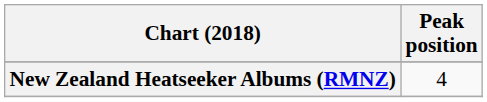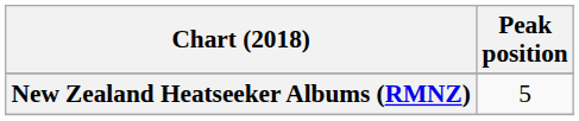 <table class="wikitable sortable plainrowheaders" style="text-align:center">
 <tr>
 <th scope="col">Chart (2018)</th>
 <th scope="col">Peak<br>position</th>
 </tr>
 <tr>
 </tr>
 <tr>
 </tr>
 <tr>
 </tr>
 <tr>
 </tr>
 <tr>
 </tr>
 <tr>
 </tr>
 <tr>
 <th scope="row">New Zealand Heatseeker Albums (<a href='#'>RMNZ</a>)</th>
-<td>4</td>
+<td>5</td>
 </tr>
 <tr>
 </tr>
 <tr>
 </tr>
 <tr>
 </tr>
 <tr>
 </tr>
 <tr>
 </tr>
 <tr>
 </tr>
 <tr>
 </tr>
 </table>
